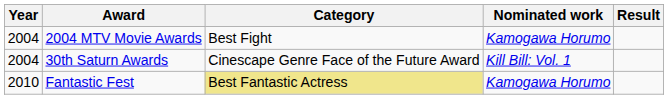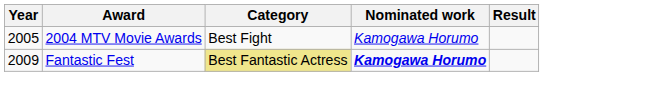 <table class="wikitable sortable">
 <tr>
 <th>Year</th>
 <th>Award</th>
 <th>Category</th>
 <th>Nominated work</th>
 <th>Result</th>
 </tr>
 <tr>
-<td>2004</td>
+<td>2005</td>
 <td><a href='#'>2004 MTV Movie Awards</a></td>
 <td>Best Fight</td>
 <td><em><a href='#'>Kamogawa Horumo</a></em></td>
 <td></td>
 </tr>
 <tr>
-<td>2004</td>
-<td><a href='#'>30th Saturn Awards</a></td>
-<td>Cinescape Genre Face of the Future Award</td>
-<td><em><a href='#'>Kill Bill: Vol. 1</a></em></td>
-<td></td>
-</tr>
-<tr>
-<td>2010</td>
+<td>2009</td>
 <td><a href='#'>Fantastic Fest</a></td>
 <td style="background: khaki;">Best Fantastic Actress</td>
-<td><em><a href='#'>Kamogawa Horumo</a></em></td>
+<td><strong><em><a href='#'>Kamogawa Horumo</a></em></strong></td>
 <td></td>
 </tr>
 </table>
